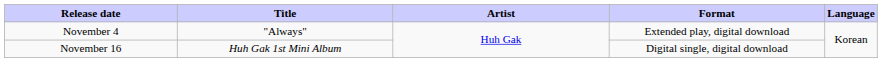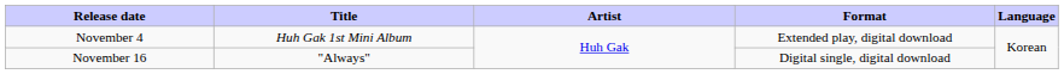 <table class="wikitable" style="text-align:center">
 <tr>
 <th style="background:#CCF" width=20%>Release date</th>
 <th style="background:#CCF" width=25%>Title</th>
 <th style="background:#CCF" width=25%>Artist</th>
 <th style="background:#CCF" width=25%>Format</th>
 <th style="background:#CCF" width=25%>Language</th>
 </tr>
 <tr>
 <td>November 4</td>
-<td>"Always"</td>
+<td><em>Huh Gak 1st Mini Album</em></td>
 <td rowspan="2"><a href='#'>Huh Gak</a></td>
 <td>Extended play, digital download</td>
 <td rowspan="2">Korean</td>
 </tr>
 <tr>
 <td>November 16</td>
-<td><em>Huh Gak 1st Mini Album</em></td>
+<td>"Always"</td>
 <td>Digital single, digital download</td>
 </tr>
 </table>
